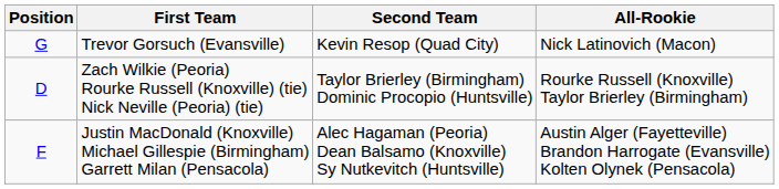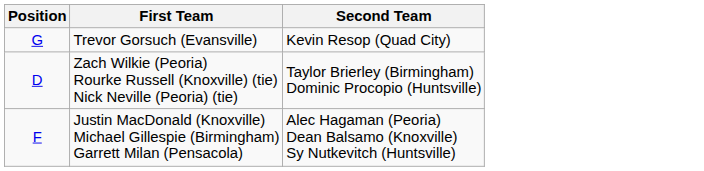 <table class="wikitable">
 <tr>
 <th>Position</th>
 <th>First Team</th>
 <th>Second Team</th>
-<th>All-Rookie</th>
 </tr>
 <tr>
 <td align=center><a href='#'>G</a></td>
 <td>Trevor Gorsuch (Evansville)</td>
 <td>Kevin Resop (Quad City)</td>
-<td>Nick Latinovich (Macon)</td>
 </tr>
 <tr>
 <td align=center><a href='#'>D</a></td>
 <td>Zach Wilkie (Peoria)<br>Rourke Russell (Knoxville) (tie)<br>Nick Neville (Peoria) (tie)</td>
 <td>Taylor Brierley (Birmingham)<br>Dominic Procopio (Huntsville)</td>
-<td>Rourke Russell (Knoxville)<br>Taylor Brierley (Birmingham)</td>
 </tr>
 <tr>
 <td align=center><a href='#'>F</a></td>
 <td>Justin MacDonald (Knoxville)<br>Michael Gillespie (Birmingham)<br>Garrett Milan (Pensacola)</td>
 <td>Alec Hagaman (Peoria)<br>Dean Balsamo (Knoxville)<br>Sy Nutkevitch (Huntsville)</td>
-<td>Austin Alger (Fayetteville)<br>Brandon Harrogate (Evansville)<br>Kolten Olynek (Pensacola)</td>
 </tr>
 </table>
